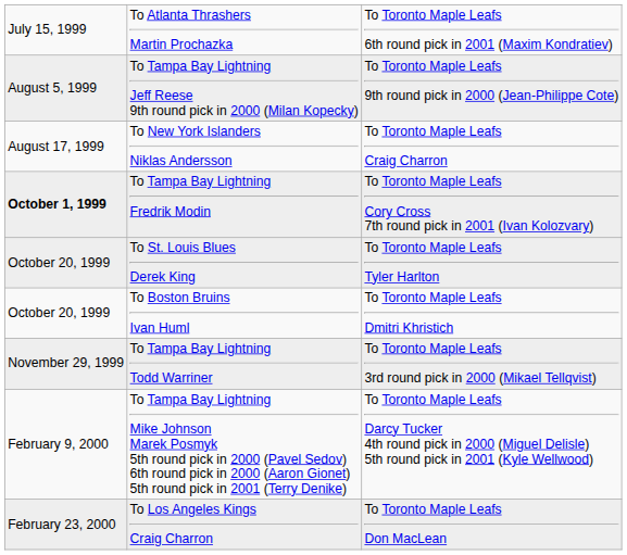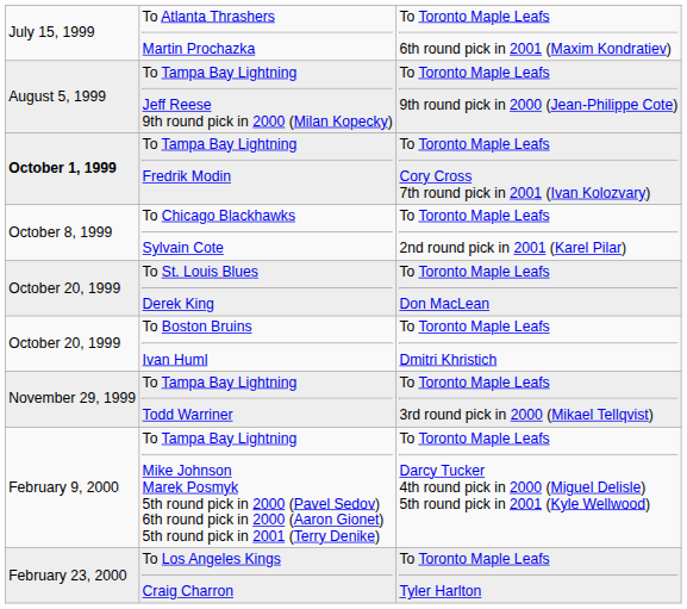 <table class="wikitable">
 <tr>
 <td>July 15, 1999</td>
 <td valign="top">To <a href='#'>Atlanta Thrashers</a><hr><a href='#'>Martin Prochazka</a></td>
 <td valign="top">To <a href='#'>Toronto Maple Leafs</a><hr>6th round pick in <a href='#'>2001</a> (<a href='#'>Maxim Kondratiev</a>)</td>
 </tr>
 <tr bgcolor="#eeeeee">
 <td>August 5, 1999</td>
 <td valign="top">To <a href='#'>Tampa Bay Lightning</a><hr><a href='#'>Jeff Reese</a> <br> 9th round pick in <a href='#'>2000</a> (<a href='#'>Milan Kopecky</a>)</td>
 <td valign="top">To <a href='#'>Toronto Maple Leafs</a><hr>9th round pick in <a href='#'>2000</a> (<a href='#'>Jean-Philippe Cote</a>)</td>
 </tr>
-<tr>
-<td>August 17, 1999</td>
-<td valign="top">To <a href='#'>New York Islanders</a><hr><a href='#'>Niklas Andersson</a></td>
-<td valign="top">To <a href='#'>Toronto Maple Leafs</a><hr><a href='#'>Craig Charron</a></td>
-</tr>
 <tr bgcolor="#eeeeee">
 <td><strong>October 1, 1999</strong></td>
 <td valign="top">To <a href='#'>Tampa Bay Lightning</a><hr><a href='#'>Fredrik Modin</a></td>
 <td valign="top">To <a href='#'>Toronto Maple Leafs</a><hr><a href='#'>Cory Cross</a> <br> 7th round pick in <a href='#'>2001</a> (<a href='#'>Ivan Kolozvary</a>)</td>
 </tr>
+<tr>
+<td>October 8, 1999</td>
+<td valign="top">To <a href='#'>Chicago Blackhawks</a><hr><a href='#'>Sylvain Cote</a></td>
+<td valign="top">To <a href='#'>Toronto Maple Leafs</a><hr>2nd round pick in <a href='#'>2001</a> (<a href='#'>Karel Pilar</a>)</td>
+</tr>
 <tr bgcolor="#eeeeee">
 <td>October 20, 1999</td>
 <td valign="top">To <a href='#'>St. Louis Blues</a><hr><a href='#'>Derek King</a></td>
-<td valign="top">To <a href='#'>Toronto Maple Leafs</a><hr><a href='#'>Tyler Harlton</a></td>
+<td valign="top">To <a href='#'>Toronto Maple Leafs</a><hr><a href='#'>Don MacLean</a></td>
 </tr>
 <tr>
 <td>October 20, 1999</td>
 <td valign="top">To <a href='#'>Boston Bruins</a><hr><a href='#'>Ivan Huml</a></td>
 <td valign="top">To <a href='#'>Toronto Maple Leafs</a><hr><a href='#'>Dmitri Khristich</a></td>
 </tr>
 <tr bgcolor="#eeeeee">
 <td>November 29, 1999</td>
 <td valign="top">To <a href='#'>Tampa Bay Lightning</a><hr><a href='#'>Todd Warriner</a></td>
 <td valign="top">To <a href='#'>Toronto Maple Leafs</a><hr>3rd round pick in <a href='#'>2000</a> (<a href='#'>Mikael Tellqvist</a>)</td>
 </tr>
 <tr>
 <td>February 9, 2000</td>
 <td valign="top">To <a href='#'>Tampa Bay Lightning</a><hr><a href='#'>Mike Johnson</a> <br> <a href='#'>Marek Posmyk</a> <br> 5th round pick in <a href='#'>2000</a> (<a href='#'>Pavel Sedov</a>) <br> 6th round pick in <a href='#'>2000</a> (<a href='#'>Aaron Gionet</a>) <br> 5th round pick in <a href='#'>2001</a> (<a href='#'>Terry Denike</a>)</td>
 <td valign="top">To <a href='#'>Toronto Maple Leafs</a><hr><a href='#'>Darcy Tucker</a> <br> 4th round pick in <a href='#'>2000</a> (<a href='#'>Miguel Delisle</a>) <br> 5th round pick in <a href='#'>2001</a> (<a href='#'>Kyle Wellwood</a>)</td>
 </tr>
 <tr bgcolor="#eeeeee">
 <td>February 23, 2000</td>
 <td valign="top">To <a href='#'>Los Angeles Kings</a><hr><a href='#'>Craig Charron</a></td>
-<td valign="top">To <a href='#'>Toronto Maple Leafs</a><hr><a href='#'>Don MacLean</a></td>
+<td valign="top">To <a href='#'>Toronto Maple Leafs</a><hr><a href='#'>Tyler Harlton</a></td>
 </tr>
 </table>
